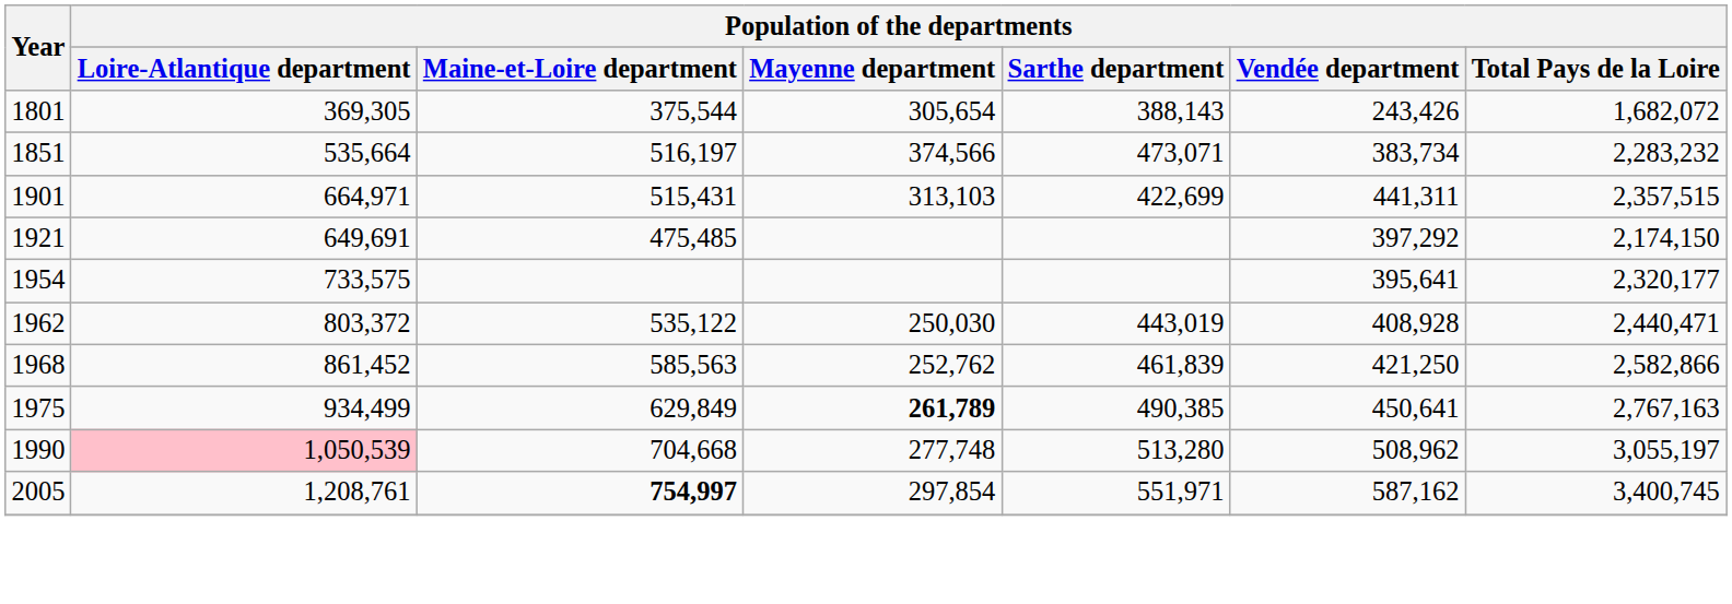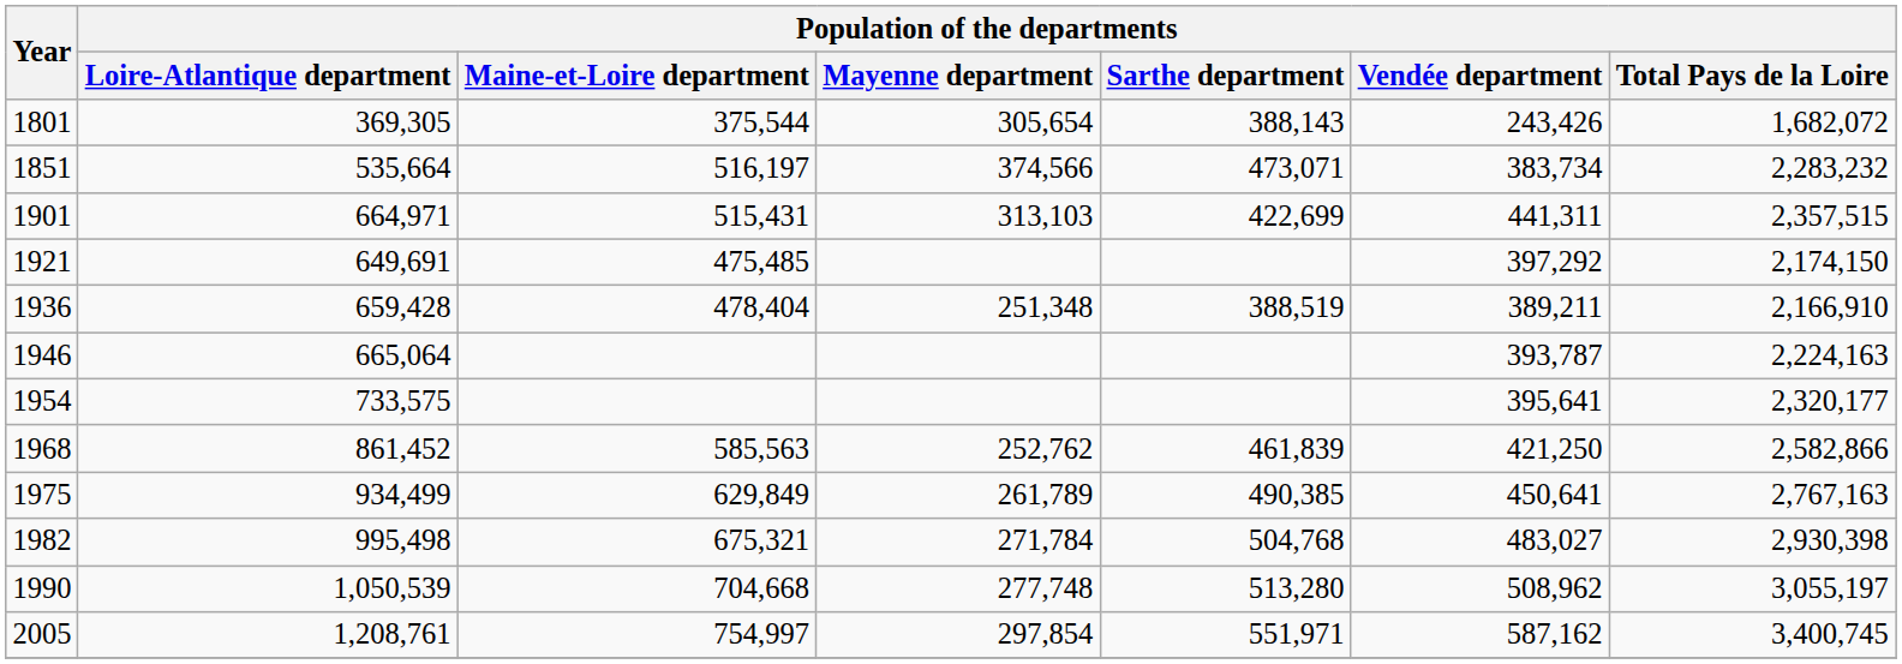 <table class="wikitable">
 <tr>
 <th rowspan="2">Year</th>
 <th colspan="6">Population of the departments</th>
 </tr>
 <tr>
 <th><a href='#'>Loire-Atlantique</a> department</th>
 <th><a href='#'>Maine-et-Loire</a> department</th>
 <th><a href='#'>Mayenne</a> department</th>
 <th><a href='#'>Sarthe</a> department</th>
 <th><a href='#'>Vendée</a> department</th>
 <th>Total Pays de la Loire</th>
 </tr>
 <tr>
 <td>1801</td>
 <td align="right">369,305</td>
 <td align="right">375,544</td>
 <td align="right">305,654</td>
 <td align="right">388,143</td>
 <td align="right">243,426</td>
 <td align="right">1,682,072</td>
 </tr>
 <tr>
 <td>1851</td>
 <td align="right">535,664</td>
 <td align="right">516,197</td>
 <td align="right">374,566</td>
 <td align="right">473,071</td>
 <td align="right">383,734</td>
 <td align="right">2,283,232</td>
 </tr>
 <tr>
 <td>1901</td>
 <td align="right">664,971</td>
 <td align="right">515,431</td>
 <td align="right">313,103</td>
 <td align="right">422,699</td>
 <td align="right">441,311</td>
 <td align="right">2,357,515</td>
 </tr>
 <tr>
 <td>1921</td>
 <td align="right">649,691</td>
 <td align="right">475,485</td>
 <td align="right"></td>
 <td align="right"></td>
 <td align="right">397,292</td>
 <td align="right">2,174,150</td>
 </tr>
 <tr>
+<td>1936</td>
+<td align="right">659,428</td>
+<td align="right">478,404</td>
+<td align="right">251,348</td>
+<td align="right">388,519</td>
+<td align="right">389,211</td>
+<td align="right">2,166,910</td>
+</tr>
+<tr>
+<td>1946</td>
+<td align="right">665,064</td>
+<td align="right"></td>
+<td align="right"></td>
+<td align="right"></td>
+<td align="right">393,787</td>
+<td align="right">2,224,163</td>
+</tr>
+<tr>
 <td>1954</td>
 <td align="right">733,575</td>
 <td align="right"></td>
 <td align="right"></td>
 <td align="right"></td>
 <td align="right">395,641</td>
 <td align="right">2,320,177</td>
-</tr>
-<tr>
-<td>1962</td>
-<td align="right">803,372</td>
-<td align="right">535,122</td>
-<td align="right">250,030</td>
-<td align="right">443,019</td>
-<td align="right">408,928</td>
-<td align="right">2,440,471</td>
 </tr>
 <tr>
 <td>1968</td>
 <td align="right">861,452</td>
 <td align="right">585,563</td>
 <td align="right">252,762</td>
 <td align="right">461,839</td>
 <td align="right">421,250</td>
 <td align="right">2,582,866</td>
 </tr>
 <tr>
 <td>1975</td>
 <td align="right">934,499</td>
 <td align="right">629,849</td>
-<td align="right"><strong>261,789</strong></td>
+<td align="right">261,789</td>
 <td align="right">490,385</td>
 <td align="right">450,641</td>
 <td align="right">2,767,163</td>
 </tr>
 <tr>
+<td>1982</td>
+<td align="right">995,498</td>
+<td align="right">675,321</td>
+<td align="right">271,784</td>
+<td align="right">504,768</td>
+<td align="right">483,027</td>
+<td align="right">2,930,398</td>
+</tr>
+<tr>
 <td>1990</td>
-<td align="right" style="background: pink;">1,050,539</td>
+<td align="right">1,050,539</td>
 <td align="right">704,668</td>
 <td align="right">277,748</td>
 <td align="right">513,280</td>
 <td align="right">508,962</td>
 <td align="right">3,055,197</td>
 </tr>
 <tr>
 <td>2005</td>
 <td align="right">1,208,761</td>
-<td align="right"><strong>754,997</strong></td>
+<td align="right">754,997</td>
 <td align="right">297,854</td>
 <td align="right">551,971</td>
 <td align="right">587,162</td>
 <td align="right">3,400,745</td>
 </tr>
 <tr>
 </tr>
 </table>
